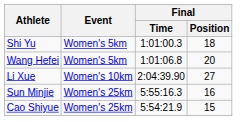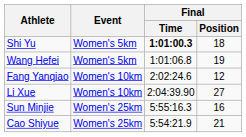 <table class="wikitable" style="font-size:90%;">
 <tr>
 <th rowspan=2>Athlete</th>
 <th rowspan=2>Event</th>
 <th colspan=2>Final</th>
 </tr>
 <tr>
 <th>Time</th>
 <th>Position</th>
 </tr>
 <tr>
 <td><a href='#'>Shi Yu</a></td>
 <td><a href='#'>Women's 5km</a></td>
-<td align=center>1:01:00.3</td>
+<td align=center><strong>1:01:00.3</strong></td>
 <td align=center>18</td>
 </tr>
 <tr>
 <td><a href='#'>Wang Hefei</a></td>
 <td><a href='#'>Women's 5km</a></td>
 <td align=center>1:01:06.8</td>
-<td align=center>20</td>
+<td align=center>19</td>
+</tr>
+<tr>
+<td><a href='#'>Fang Yanqiao</a></td>
+<td><a href='#'>Women's 10km</a></td>
+<td align=center>2:02:24.6</td>
+<td align=center>12</td>
 </tr>
 <tr>
 <td><a href='#'>Li Xue</a></td>
 <td><a href='#'>Women's 10km</a></td>
 <td align=center>2:04:39.90</td>
 <td align=center>27</td>
 </tr>
 <tr>
 <td><a href='#'>Sun Minjie</a></td>
 <td><a href='#'>Women's 25km</a></td>
 <td align=center>5:55:16.3</td>
 <td align=center>16</td>
 </tr>
 <tr>
 <td><a href='#'>Cao Shiyue</a></td>
 <td><a href='#'>Women's 25km</a></td>
 <td align=center>5:54:21.9</td>
-<td align=center>15</td>
+<td align=center>21</td>
 </tr>
 </table>
